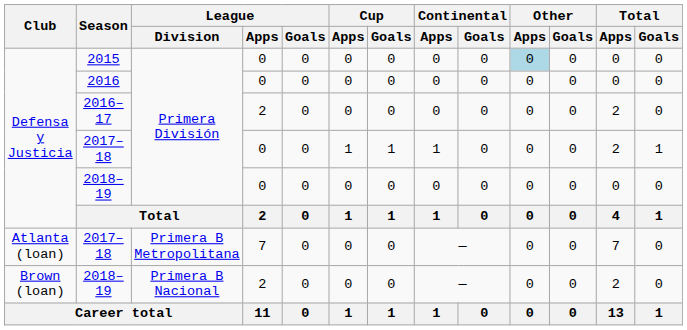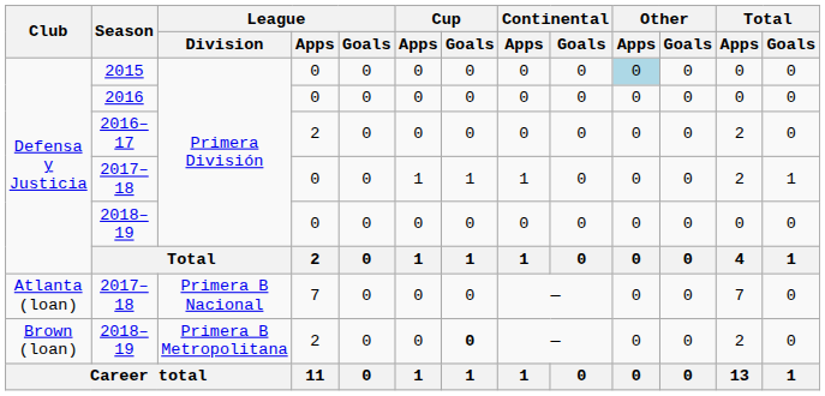 <table class="wikitable" style="text-align:center">
 <tr>
 <th rowspan="2">Club</th>
 <th rowspan="2">Season</th>
 <th colspan="3">League</th>
 <th colspan="2">Cup</th>
 <th colspan="2">Continental</th>
 <th colspan="2">Other</th>
 <th colspan="2">Total</th>
 </tr>
 <tr>
 <th>Division</th>
 <th>Apps</th>
 <th>Goals</th>
 <th>Apps</th>
 <th>Goals</th>
 <th>Apps</th>
 <th>Goals</th>
 <th>Apps</th>
 <th>Goals</th>
 <th>Apps</th>
 <th>Goals</th>
 </tr>
 <tr>
 <td rowspan="6"><a href='#'>Defensa y Justicia</a></td>
 <td><a href='#'>2015</a></td>
 <td rowspan="5"><a href='#'>Primera División</a></td>
 <td>0</td>
 <td>0</td>
 <td>0</td>
 <td>0</td>
 <td>0</td>
 <td>0</td>
 <td style="background: lightblue;">0</td>
 <td>0</td>
 <td>0</td>
 <td>0</td>
 </tr>
 <tr>
 <td><a href='#'>2016</a></td>
 <td>0</td>
 <td>0</td>
 <td>0</td>
 <td>0</td>
 <td>0</td>
 <td>0</td>
 <td>0</td>
 <td>0</td>
 <td>0</td>
 <td>0</td>
 </tr>
 <tr>
 <td><a href='#'>2016–17</a></td>
 <td>2</td>
 <td>0</td>
 <td>0</td>
 <td>0</td>
 <td>0</td>
 <td>0</td>
 <td>0</td>
 <td>0</td>
 <td>2</td>
 <td>0</td>
 </tr>
 <tr>
 <td><a href='#'>2017–18</a></td>
 <td>0</td>
 <td>0</td>
 <td>1</td>
 <td>1</td>
 <td>1</td>
 <td>0</td>
 <td>0</td>
 <td>0</td>
 <td>2</td>
 <td>1</td>
 </tr>
 <tr>
 <td><a href='#'>2018–19</a></td>
 <td>0</td>
 <td>0</td>
 <td>0</td>
 <td>0</td>
 <td>0</td>
 <td>0</td>
 <td>0</td>
 <td>0</td>
 <td>0</td>
 <td>0</td>
 </tr>
 <tr>
 <th colspan="2">Total</th>
 <th>2</th>
 <th>0</th>
 <th>1</th>
 <th>1</th>
 <th>1</th>
 <th>0</th>
 <th>0</th>
 <th>0</th>
 <th>4</th>
 <th>1</th>
 </tr>
 <tr>
 <td rowspan="1"><a href='#'>Atlanta</a> (loan)</td>
 <td><a href='#'>2017–18</a></td>
-<td rowspan="1"><a href='#'>Primera B Metropolitana</a></td>
+<td rowspan="1"><a href='#'>Primera B Nacional</a></td>
 <td>7</td>
 <td>0</td>
 <td>0</td>
 <td>0</td>
 <td colspan="2">—</td>
 <td>0</td>
 <td>0</td>
 <td>7</td>
 <td>0</td>
 </tr>
 <tr>
 <td rowspan="1"><a href='#'>Brown</a> (loan)</td>
 <td><a href='#'>2018–19</a></td>
-<td rowspan="1"><a href='#'>Primera B Nacional</a></td>
+<td rowspan="1"><a href='#'>Primera B Metropolitana</a></td>
 <td>2</td>
 <td>0</td>
 <td>0</td>
-<td>0</td>
+<td><strong>0</strong></td>
 <td colspan="2">—</td>
 <td>0</td>
 <td>0</td>
 <td>2</td>
 <td>0</td>
 </tr>
 <tr>
 <th colspan="3">Career total</th>
 <th>11</th>
 <th>0</th>
 <th>1</th>
 <th>1</th>
 <th>1</th>
 <th>0</th>
 <th>0</th>
 <th>0</th>
 <th>13</th>
 <th>1</th>
 </tr>
 </table>
